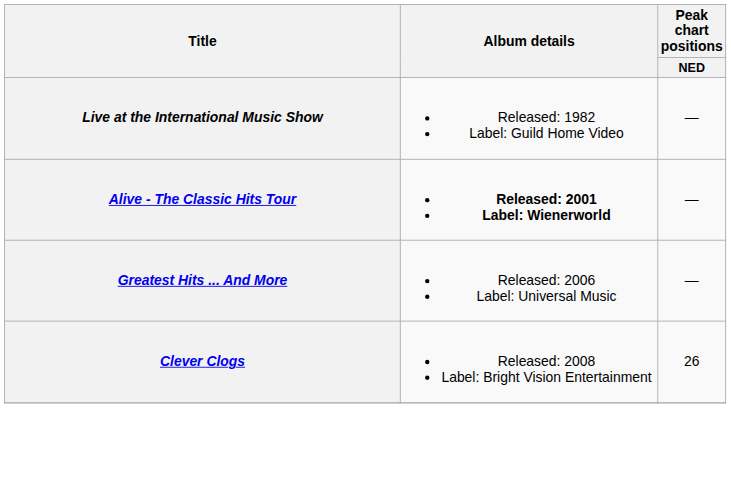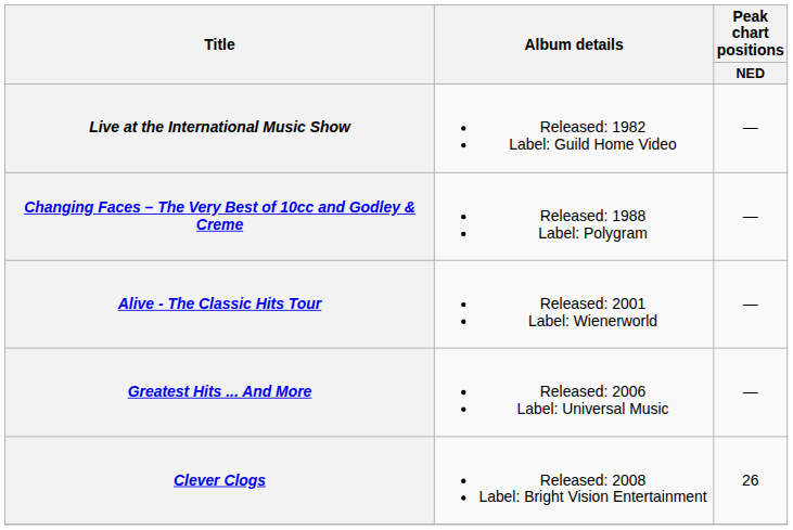 <table class="wikitable plainrowheaders" style="text-align:center;">
 <tr>
 <th scope="col" rowspan="2" style="width:28em;">Title</th>
 <th scope="col" rowspan="2" style="width:18em;">Album details</th>
 <th scope="col" colspan="1">Peak chart positions</th>
 </tr>
 <tr>
 <th scope="col" style="width:3em;font-size:90%;">NED<br></th>
 </tr>
 <tr>
 <th scope="row"><em>Live at the International Music Show</em></th>
 <td><br><ul><li>Released: 1982</li><li>Label: Guild Home Video</li></ul></td>
 <td>—</td>
 </tr>
 <tr>
+<th scope="row"><em><a href='#'>Changing Faces – The Very Best of 10cc and Godley & Creme</a></em></th>
+<td><br><ul><li>Released: 1988</li><li>Label: Polygram</li></ul></td>
+<td>—</td>
+</tr>
+<tr>
 <th scope="row"><em><a href='#'>Alive - The Classic Hits Tour</a></em></th>
-<td><strong><br><ul><li>Released: 2001</li><li>Label: Wienerworld</li></ul></strong></td>
+<td><br><ul><li>Released: 2001</li><li>Label: Wienerworld</li></ul></td>
 <td>—</td>
 </tr>
 <tr>
 <th scope="row"><em><a href='#'>Greatest Hits ... And More</a></em></th>
 <td><br><ul><li>Released: 2006</li><li>Label: Universal Music</li></ul></td>
 <td>—</td>
 </tr>
 <tr>
 <th scope="row"><em><a href='#'>Clever Clogs</a></em></th>
 <td><br><ul><li>Released: 2008</li><li>Label: Bright Vision Entertainment</li></ul></td>
 <td>26</td>
 </tr>
 <tr>
 </tr>
 </table>
